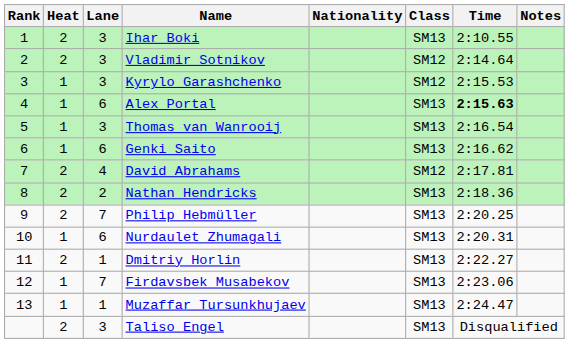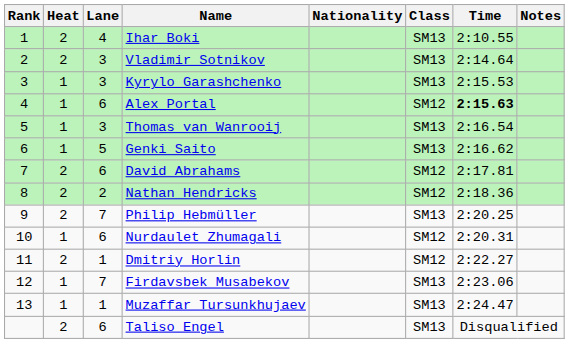 <table class="wikitable sortable" style="text-align:center">
 <tr>
 <th>Rank</th>
 <th>Heat</th>
 <th>Lane</th>
 <th>Name</th>
 <th>Nationality</th>
 <th>Class</th>
 <th>Time</th>
 <th>Notes</th>
 </tr>
 <tr bgcolor=bbf3bb>
 <td>1</td>
 <td>2</td>
-<td>3</td>
+<td>4</td>
 <td align=left><a href='#'>Ihar Boki</a></td>
 <td align=left></td>
 <td>SM13</td>
 <td>2:10.55</td>
 <td></td>
 </tr>
 <tr bgcolor=bbf3bb>
 <td>2</td>
 <td>2</td>
 <td>3</td>
 <td align=left><a href='#'>Vladimir Sotnikov</a></td>
 <td align=left></td>
-<td>SM12</td>
+<td>SM13</td>
 <td>2:14.64</td>
 <td></td>
 </tr>
 <tr bgcolor=bbf3bb>
 <td>3</td>
 <td>1</td>
 <td>3</td>
 <td align=left><a href='#'>Kyrylo Garashchenko</a></td>
 <td align=left></td>
-<td>SM12</td>
+<td>SM13</td>
 <td>2:15.53</td>
 <td></td>
 </tr>
 <tr bgcolor=bbf3bb>
 <td>4</td>
 <td>1</td>
 <td>6</td>
 <td align=left><a href='#'>Alex Portal</a></td>
 <td align=left></td>
-<td>SM13</td>
+<td>SM12</td>
 <td><strong>2:15.63</strong></td>
 <td></td>
 </tr>
 <tr bgcolor=bbf3bb>
 <td>5</td>
 <td>1</td>
 <td>3</td>
 <td align=left><a href='#'>Thomas van Wanrooij</a></td>
 <td align=left></td>
 <td>SM13</td>
 <td>2:16.54</td>
 <td></td>
 </tr>
 <tr bgcolor=bbf3bb>
 <td>6</td>
 <td>1</td>
-<td>6</td>
+<td>5</td>
 <td align=left><a href='#'>Genki Saito</a></td>
 <td align=left></td>
 <td>SM13</td>
 <td>2:16.62</td>
 <td></td>
 </tr>
 <tr bgcolor=bbf3bb>
 <td>7</td>
 <td>2</td>
-<td>4</td>
+<td>6</td>
 <td align=left><a href='#'>David Abrahams</a></td>
 <td align=left></td>
 <td>SM12</td>
 <td>2:17.81</td>
 <td></td>
 </tr>
 <tr bgcolor=bbf3bb>
 <td>8</td>
 <td>2</td>
 <td>2</td>
 <td align=left><a href='#'>Nathan Hendricks</a></td>
 <td align=left></td>
-<td>SM13</td>
+<td>SM12</td>
 <td>2:18.36</td>
 <td></td>
 </tr>
 <tr>
 <td>9</td>
 <td>2</td>
 <td>7</td>
 <td align=left><a href='#'>Philip Hebmüller</a></td>
 <td align=left></td>
 <td>SM13</td>
 <td>2:20.25</td>
 <td></td>
 </tr>
 <tr>
 <td>10</td>
 <td>1</td>
 <td>6</td>
 <td align=left><a href='#'>Nurdaulet Zhumagali</a></td>
 <td align=left></td>
-<td>SM13</td>
+<td>SM12</td>
 <td>2:20.31</td>
 <td></td>
 </tr>
 <tr>
 <td>11</td>
 <td>2</td>
 <td>1</td>
 <td align=left><a href='#'>Dmitriy Horlin</a></td>
 <td align=left></td>
-<td>SM13</td>
+<td>SM12</td>
 <td>2:22.27</td>
 <td></td>
 </tr>
 <tr>
 <td>12</td>
 <td>1</td>
 <td>7</td>
 <td align=left><a href='#'>Firdavsbek Musabekov</a></td>
 <td align=left></td>
 <td>SM13</td>
 <td>2:23.06</td>
 <td></td>
 </tr>
 <tr>
 <td>13</td>
 <td>1</td>
 <td>1</td>
 <td align=left><a href='#'>Muzaffar Tursunkhujaev</a></td>
 <td align=left></td>
 <td>SM13</td>
 <td>2:24.47</td>
 <td></td>
 </tr>
 <tr>
 <td></td>
 <td>2</td>
-<td>3</td>
+<td>6</td>
 <td align=left><a href='#'>Taliso Engel</a></td>
 <td align=left></td>
 <td>SM13</td>
 <td colspan=2>Disqualified</td>
 </tr>
 </table>
